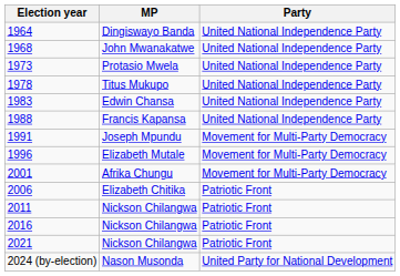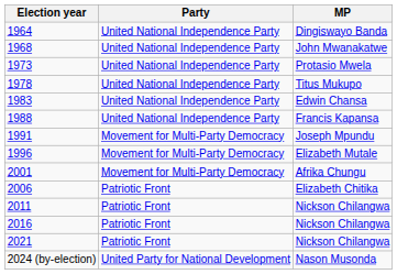 <table class=wikitable>
 <tr>
 <th>Election year</th>
+<th>Party</th>
 <th>MP</th>
-<th>Party</th>
 </tr>
 <tr>
 <td><a href='#'>1964</a></td>
+<td><a href='#'>United National Independence Party</a></td>
 <td><a href='#'>Dingiswayo Banda</a></td>
-<td><a href='#'>United National Independence Party</a></td>
 </tr>
 <tr>
 <td><a href='#'>1968</a></td>
+<td><a href='#'>United National Independence Party</a></td>
 <td><a href='#'>John Mwanakatwe</a></td>
-<td><a href='#'>United National Independence Party</a></td>
 </tr>
 <tr>
 <td><a href='#'>1973</a></td>
+<td><a href='#'>United National Independence Party</a></td>
 <td><a href='#'>Protasio Mwela</a></td>
-<td><a href='#'>United National Independence Party</a></td>
 </tr>
 <tr>
 <td><a href='#'>1978</a></td>
+<td><a href='#'>United National Independence Party</a></td>
 <td><a href='#'>Titus Mukupo</a></td>
-<td><a href='#'>United National Independence Party</a></td>
 </tr>
 <tr>
 <td><a href='#'>1983</a></td>
+<td><a href='#'>United National Independence Party</a></td>
 <td><a href='#'>Edwin Chansa</a></td>
-<td><a href='#'>United National Independence Party</a></td>
 </tr>
 <tr>
 <td><a href='#'>1988</a></td>
+<td><a href='#'>United National Independence Party</a></td>
 <td><a href='#'>Francis Kapansa</a></td>
-<td><a href='#'>United National Independence Party</a></td>
 </tr>
 <tr>
 <td><a href='#'>1991</a></td>
+<td><a href='#'>Movement for Multi-Party Democracy</a></td>
 <td><a href='#'>Joseph Mpundu</a></td>
-<td><a href='#'>Movement for Multi-Party Democracy</a></td>
 </tr>
 <tr>
 <td><a href='#'>1996</a></td>
+<td><a href='#'>Movement for Multi-Party Democracy</a></td>
 <td><a href='#'>Elizabeth Mutale</a></td>
-<td><a href='#'>Movement for Multi-Party Democracy</a></td>
 </tr>
 <tr>
 <td><a href='#'>2001</a></td>
+<td><a href='#'>Movement for Multi-Party Democracy</a></td>
 <td><a href='#'>Afrika Chungu</a></td>
-<td><a href='#'>Movement for Multi-Party Democracy</a></td>
 </tr>
 <tr>
 <td><a href='#'>2006</a></td>
+<td><a href='#'>Patriotic Front</a></td>
 <td><a href='#'>Elizabeth Chitika</a></td>
-<td><a href='#'>Patriotic Front</a></td>
 </tr>
 <tr>
 <td><a href='#'>2011</a></td>
+<td><a href='#'>Patriotic Front</a></td>
 <td><a href='#'>Nickson Chilangwa</a></td>
-<td><a href='#'>Patriotic Front</a></td>
 </tr>
 <tr>
 <td><a href='#'>2016</a></td>
+<td><a href='#'>Patriotic Front</a></td>
 <td><a href='#'>Nickson Chilangwa</a></td>
-<td><a href='#'>Patriotic Front</a></td>
 </tr>
 <tr>
 <td><a href='#'>2021</a></td>
+<td><a href='#'>Patriotic Front</a></td>
 <td><a href='#'>Nickson Chilangwa</a></td>
-<td><a href='#'>Patriotic Front</a></td>
 </tr>
 <tr>
 <td>2024 (by-election)</td>
+<td><a href='#'>United Party for National Development</a></td>
 <td><a href='#'>Nason Musonda</a></td>
-<td><a href='#'>United Party for National Development</a></td>
 </tr>
 </table>
